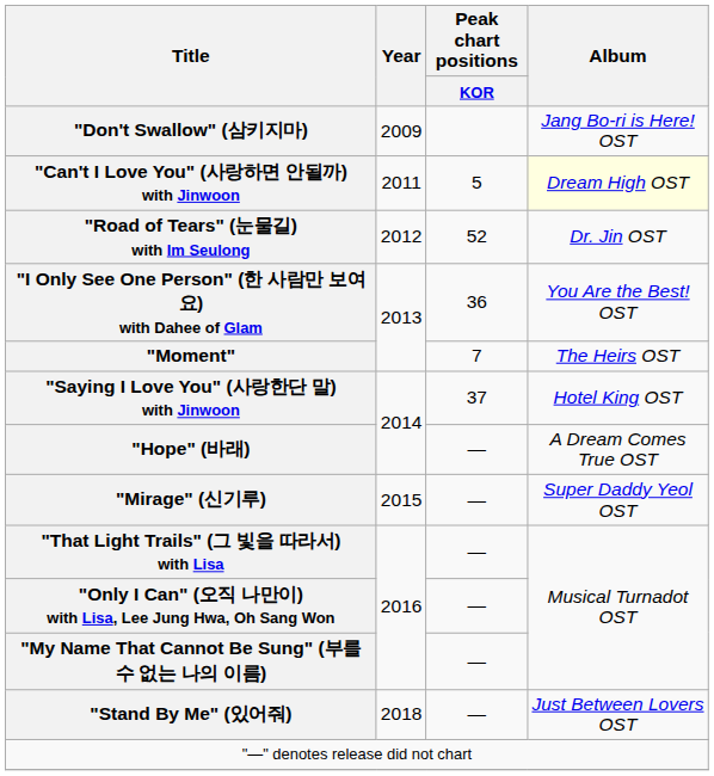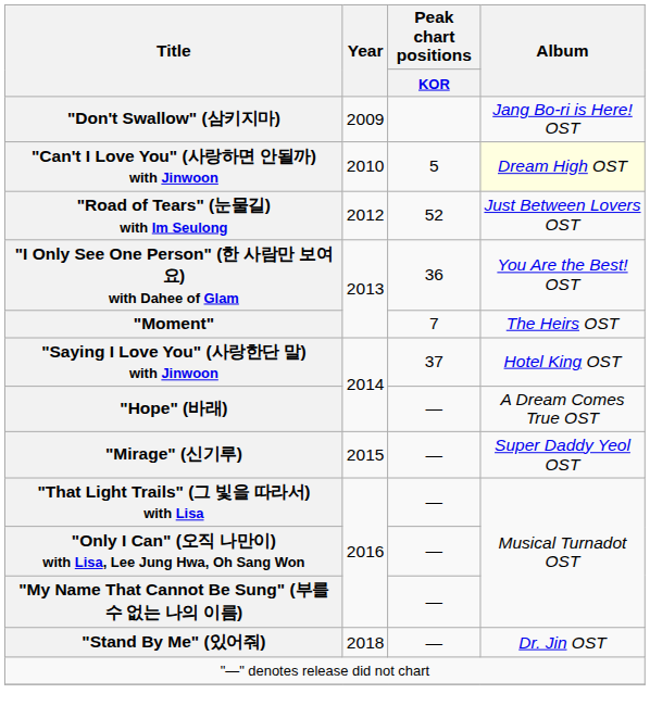 <table class="wikitable plainrowheaders" style="text-align:center;">
 <tr>
 <th rowspan="2" scope="col">Title</th>
 <th rowspan="2" scope="col">Year</th>
 <th colspan="1" scope="col" style="width:5em;">Peak chart positions</th>
 <th rowspan="2" scope="col">Album</th>
 </tr>
 <tr>
 <th><small><a href='#'>KOR</a></small><br></th>
 </tr>
 <tr>
 <th scope="row">"Don't Swallow" (삼키지마)</th>
 <td>2009</td>
 <td></td>
 <td><em><a href='#'>Jang Bo-ri is Here!</a> OST</em></td>
 </tr>
 <tr>
 <th scope="row">"Can't I Love You" (사랑하면 안될까)<br><small>with <a href='#'>Jinwoon</a></small></th>
-<td>2011</td>
+<td>2010</td>
 <td>5</td>
 <td style="background: lightyellow;"><em><a href='#'>Dream High</a> OST</em></td>
 </tr>
 <tr>
 <th scope="row">"Road of Tears" (눈물길)<br><small>with <a href='#'>Im Seulong</a></small></th>
 <td>2012</td>
 <td>52</td>
-<td><em><a href='#'>Dr. Jin</a> OST</em></td>
+<td><em><a href='#'>Just Between Lovers</a> OST</em></td>
 </tr>
 <tr>
 <th scope="row">"I Only See One Person" (한 사람만 보여요)<br><small>with Dahee of <a href='#'>Glam</a></small></th>
 <td rowspan="2">2013</td>
 <td>36</td>
 <td><em><a href='#'>You Are the Best!</a> OST</em></td>
 </tr>
 <tr>
 <th scope="row">"Moment"</th>
 <td>7</td>
 <td><em><a href='#'>The Heirs</a> OST</em></td>
 </tr>
 <tr>
 <th scope="row">"Saying I Love You" (사랑한단 말)<br><small>with <a href='#'>Jinwoon</a></small></th>
 <td rowspan="2">2014</td>
 <td>37</td>
 <td><em><a href='#'>Hotel King</a> OST</em></td>
 </tr>
 <tr>
 <th scope="row">"Hope" (바래)</th>
 <td>—</td>
 <td><em>A Dream Comes True OST</em></td>
 </tr>
 <tr>
 <th scope="row">"Mirage" (신기루)</th>
 <td>2015</td>
 <td>—</td>
 <td><em><a href='#'>Super Daddy Yeol</a> OST</em></td>
 </tr>
 <tr>
 <th scope="row">"That Light Trails" (그 빛을 따라서)<br><small>with <a href='#'>Lisa</a></small></th>
 <td rowspan="3">2016</td>
 <td>—</td>
 <td rowspan="3"><em>Musical Turnadot OST</em></td>
 </tr>
 <tr>
 <th scope="row">"Only I Can" (오직 나만이)<br><small>with <a href='#'>Lisa</a>, Lee Jung Hwa, Oh Sang Won</small></th>
 <td>—</td>
 </tr>
 <tr>
 <th scope="row">"My Name That Cannot Be Sung" (부를 수 없는 나의 이름)</th>
 <td>—</td>
 </tr>
 <tr>
 <th scope="row">"Stand By Me" (있어줘)</th>
 <td>2018</td>
 <td>—</td>
-<td><em><a href='#'>Just Between Lovers</a> OST</em></td>
+<td><em><a href='#'>Dr. Jin</a> OST</em></td>
 </tr>
 <tr>
 <td colspan="4"><small>"—" denotes release did not chart</small></td>
 </tr>
 <tr>
 </tr>
 </table>
